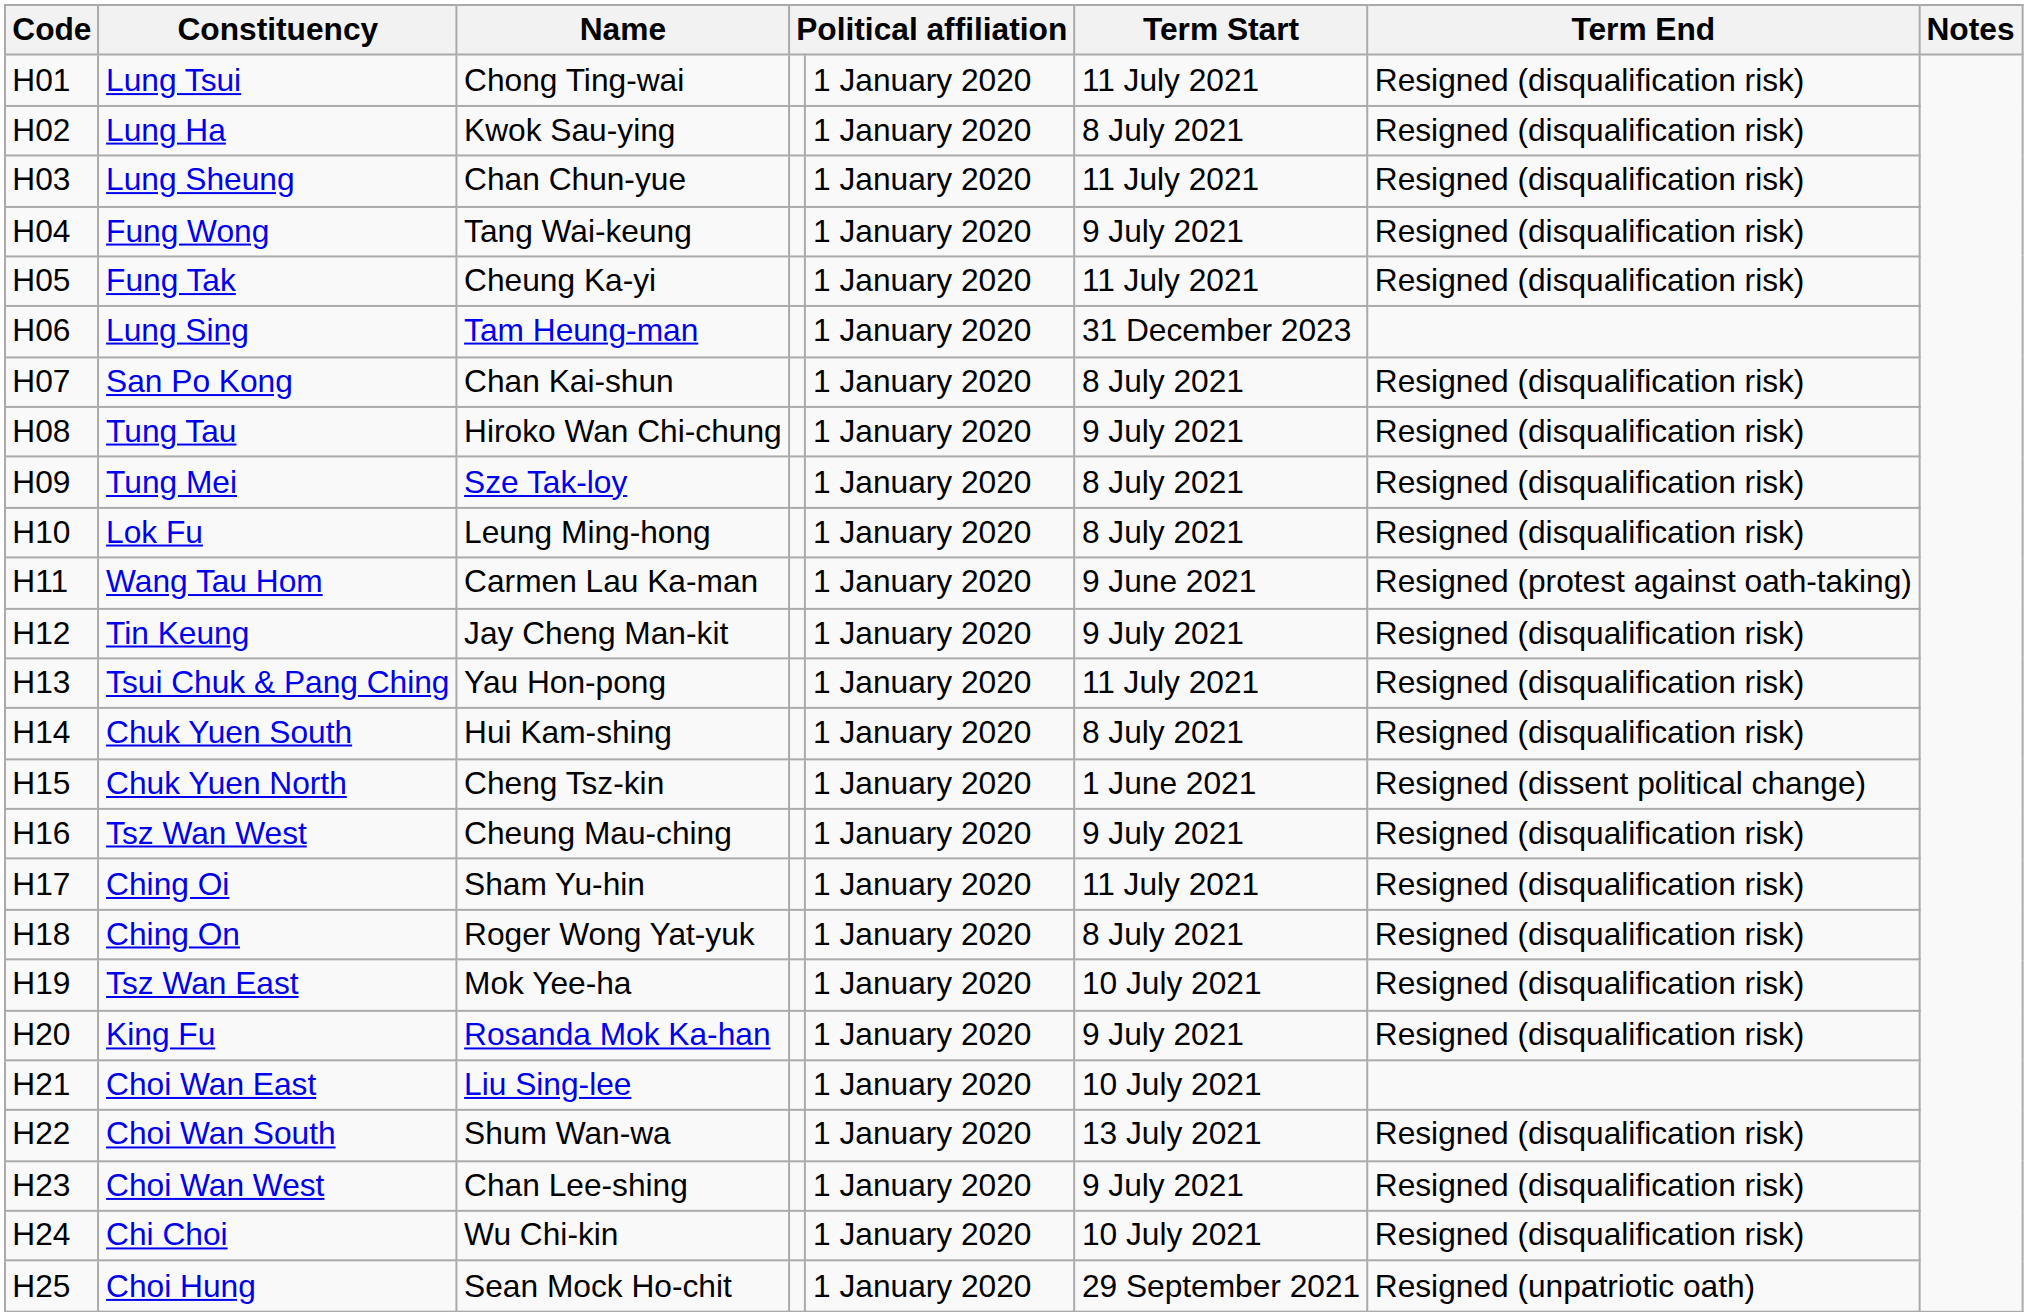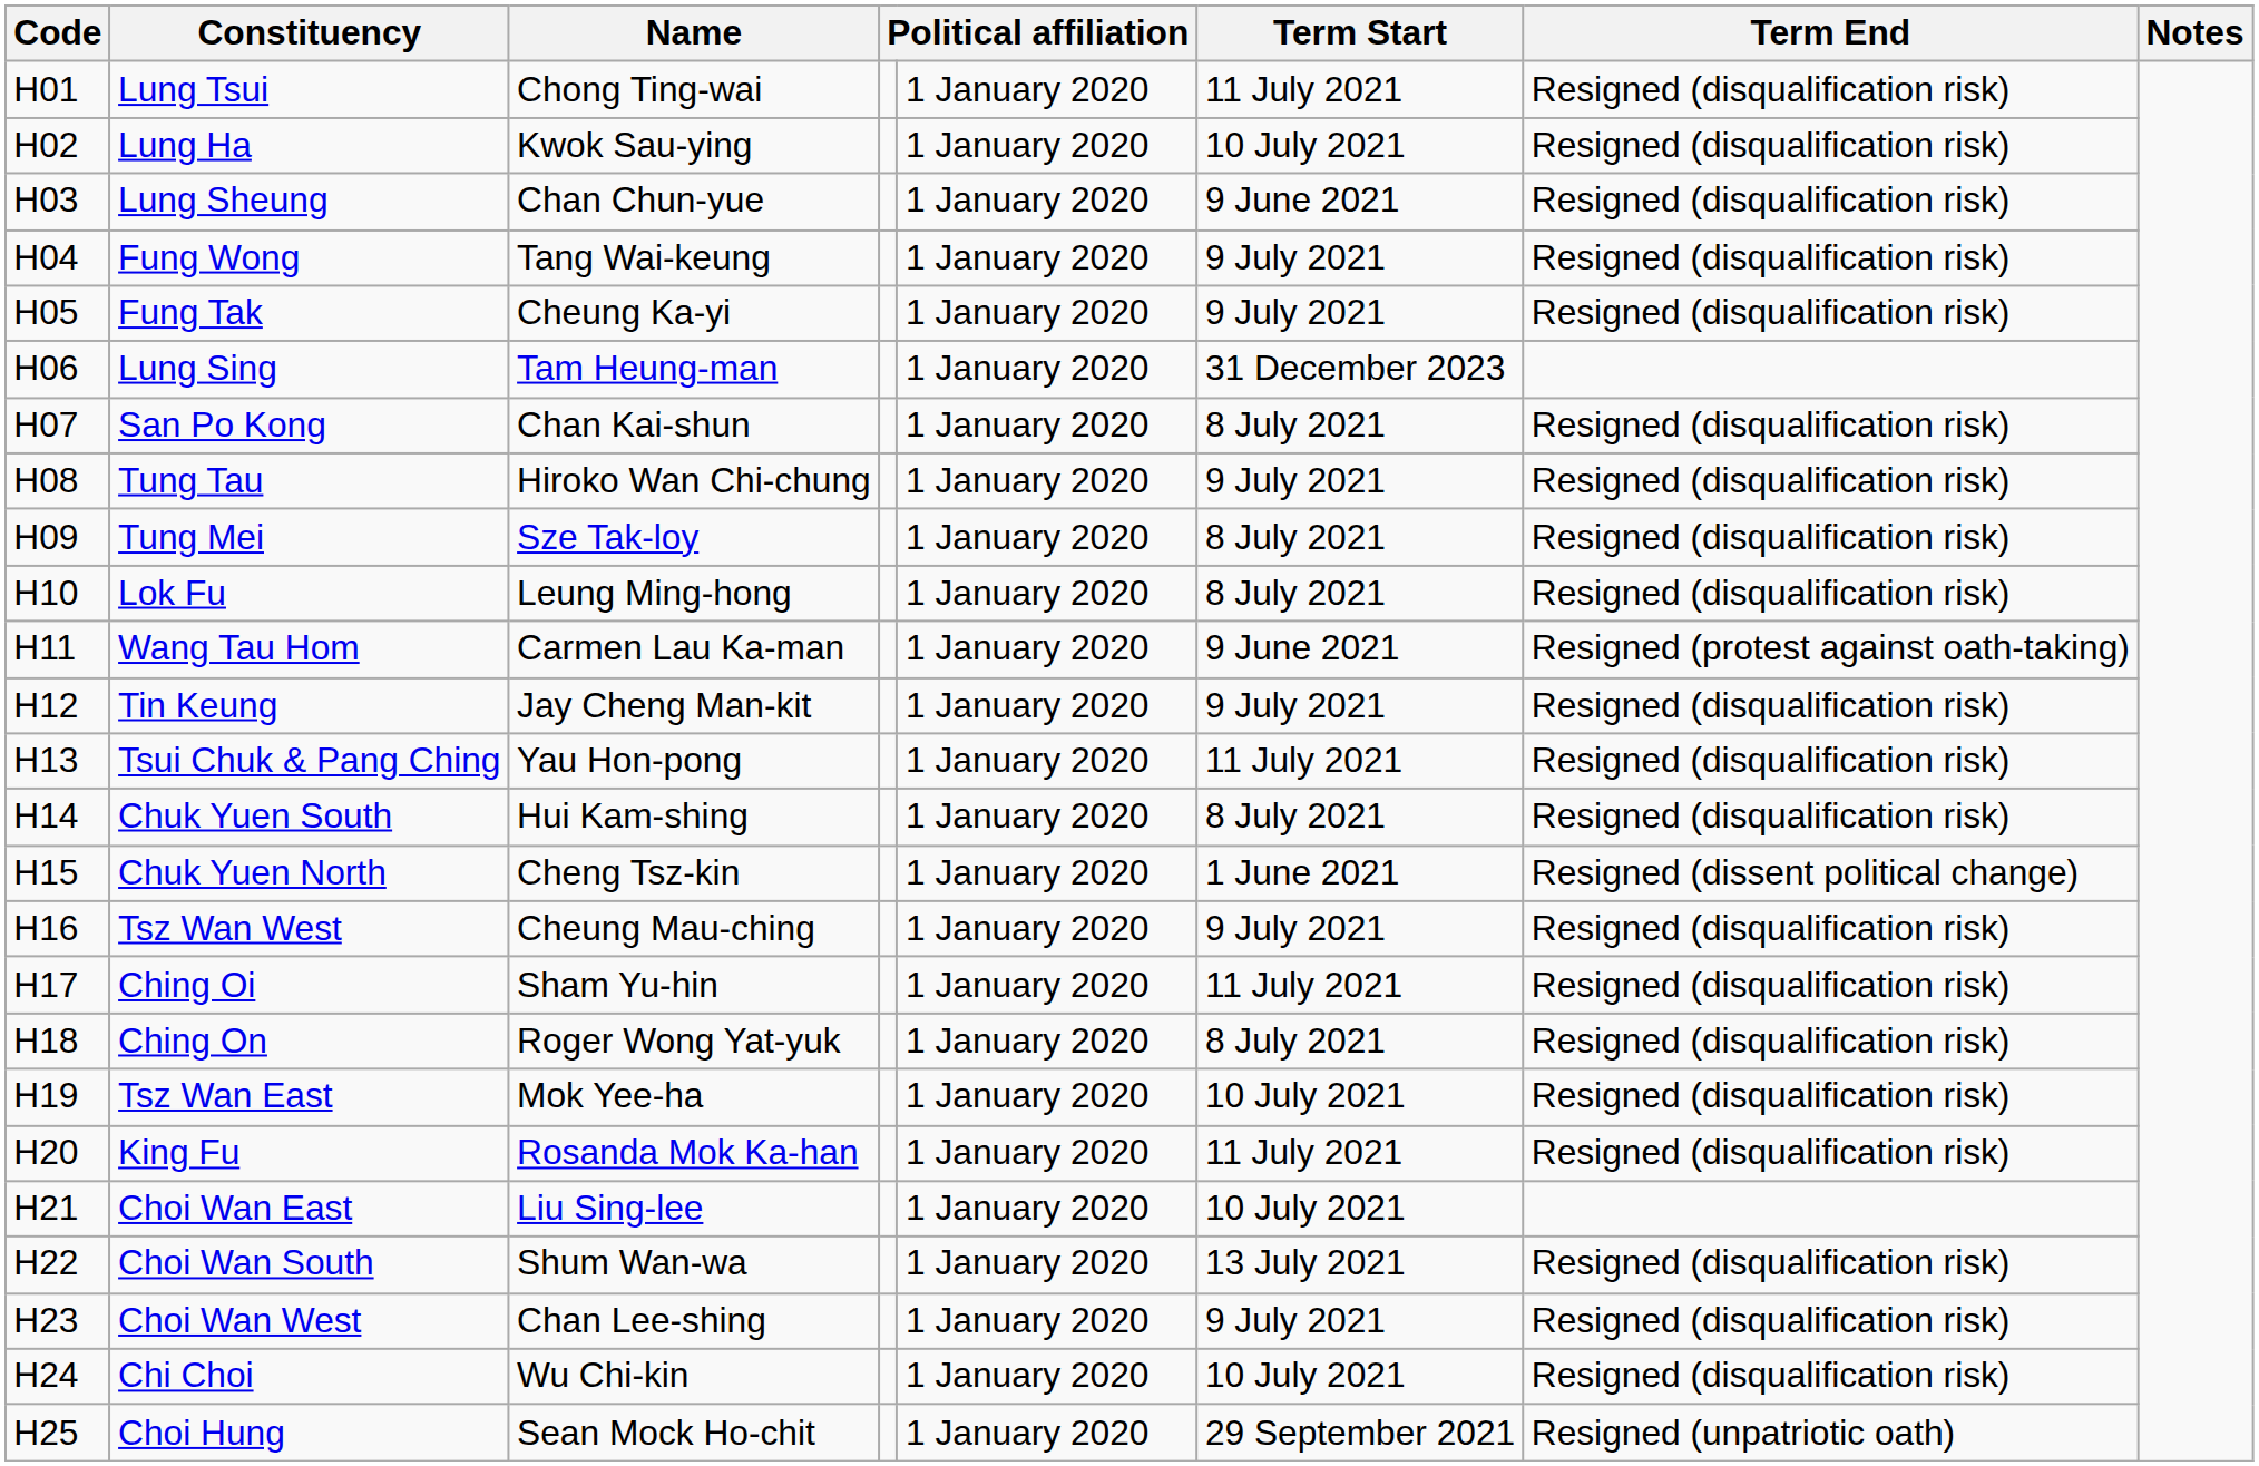 <table class="wikitable sortable" border=1>
 <tr>
 <th>Code</th>
 <th>Constituency</th>
 <th>Name</th>
 <th colspan=2>Political affiliation</th>
 <th>Term Start</th>
 <th>Term End</th>
 <th>Notes</th>
 </tr>
 <tr>
 <td>H01</td>
 <td><a href='#'>Lung Tsui</a></td>
 <td>Chong Ting-wai</td>
 <td></td>
 <td>1 January 2020</td>
 <td>11 July 2021</td>
 <td>Resigned (disqualification risk)</td>
 </tr>
 <tr>
 <td>H02</td>
 <td><a href='#'>Lung Ha</a></td>
 <td>Kwok Sau-ying</td>
 <td></td>
 <td>1 January 2020</td>
-<td>8 July 2021</td>
+<td>10 July 2021</td>
 <td>Resigned (disqualification risk)</td>
 </tr>
 <tr>
 <td>H03</td>
 <td><a href='#'>Lung Sheung</a></td>
 <td>Chan Chun-yue</td>
 <td></td>
 <td>1 January 2020</td>
-<td>11 July 2021</td>
+<td>9 June 2021</td>
 <td>Resigned (disqualification risk)</td>
 </tr>
 <tr>
 <td>H04</td>
 <td><a href='#'>Fung Wong</a></td>
 <td>Tang Wai-keung</td>
 <td></td>
 <td>1 January 2020</td>
 <td>9 July 2021</td>
 <td>Resigned (disqualification risk)</td>
 </tr>
 <tr>
 <td>H05</td>
 <td><a href='#'>Fung Tak</a></td>
 <td>Cheung Ka-yi</td>
 <td></td>
 <td>1 January 2020</td>
-<td>11 July 2021</td>
+<td>9 July 2021</td>
 <td>Resigned (disqualification risk)</td>
 </tr>
 <tr>
 <td>H06</td>
 <td><a href='#'>Lung Sing</a></td>
 <td><a href='#'>Tam Heung-man</a></td>
 <td></td>
 <td>1 January 2020</td>
 <td>31 December 2023</td>
 <td></td>
 </tr>
 <tr>
 <td>H07</td>
 <td><a href='#'>San Po Kong</a></td>
 <td>Chan Kai-shun</td>
 <td></td>
 <td>1 January 2020</td>
 <td>8 July 2021</td>
 <td>Resigned (disqualification risk)</td>
 </tr>
 <tr>
 <td>H08</td>
 <td><a href='#'>Tung Tau</a></td>
 <td>Hiroko Wan Chi-chung</td>
 <td></td>
 <td>1 January 2020</td>
 <td>9 July 2021</td>
 <td>Resigned (disqualification risk)</td>
 </tr>
 <tr>
 <td>H09</td>
 <td><a href='#'>Tung Mei</a></td>
 <td><a href='#'>Sze Tak-loy</a></td>
 <td></td>
 <td>1 January 2020</td>
 <td>8 July 2021</td>
 <td>Resigned (disqualification risk)</td>
 </tr>
 <tr>
 <td>H10</td>
 <td><a href='#'>Lok Fu</a></td>
 <td>Leung Ming-hong</td>
 <td></td>
 <td>1 January 2020</td>
 <td>8 July 2021</td>
 <td>Resigned (disqualification risk)</td>
 </tr>
 <tr>
 <td>H11</td>
 <td><a href='#'>Wang Tau Hom</a></td>
 <td>Carmen Lau Ka-man</td>
 <td></td>
 <td>1 January 2020</td>
 <td>9 June 2021</td>
 <td>Resigned (protest against oath-taking)</td>
 </tr>
 <tr>
 <td>H12</td>
 <td><a href='#'>Tin Keung</a></td>
 <td>Jay Cheng Man-kit</td>
 <td></td>
 <td>1 January 2020</td>
 <td>9 July 2021</td>
 <td>Resigned (disqualification risk)</td>
 </tr>
 <tr>
 <td>H13</td>
 <td><a href='#'>Tsui Chuk & Pang Ching</a></td>
 <td>Yau Hon-pong</td>
 <td></td>
 <td>1 January 2020</td>
 <td>11 July 2021</td>
 <td>Resigned (disqualification risk)</td>
 </tr>
 <tr>
 <td>H14</td>
 <td><a href='#'>Chuk Yuen South</a></td>
 <td>Hui Kam-shing</td>
 <td></td>
 <td>1 January 2020</td>
 <td>8 July 2021</td>
 <td>Resigned (disqualification risk)</td>
 </tr>
 <tr>
 <td>H15</td>
 <td><a href='#'>Chuk Yuen North</a></td>
 <td>Cheng Tsz-kin</td>
 <td></td>
 <td>1 January 2020</td>
 <td>1 June 2021</td>
 <td>Resigned (dissent political change)</td>
 </tr>
 <tr>
 <td>H16</td>
 <td><a href='#'>Tsz Wan West</a></td>
 <td>Cheung Mau-ching</td>
 <td></td>
 <td>1 January 2020</td>
 <td>9 July 2021</td>
 <td>Resigned (disqualification risk)</td>
 </tr>
 <tr>
 <td>H17</td>
 <td><a href='#'>Ching Oi</a></td>
 <td>Sham Yu-hin</td>
 <td></td>
 <td>1 January 2020</td>
 <td>11 July 2021</td>
 <td>Resigned (disqualification risk)</td>
 </tr>
 <tr>
 <td>H18</td>
 <td><a href='#'>Ching On</a></td>
 <td>Roger Wong Yat-yuk</td>
 <td></td>
 <td>1 January 2020</td>
 <td>8 July 2021</td>
 <td>Resigned (disqualification risk)</td>
 </tr>
 <tr>
 <td>H19</td>
 <td><a href='#'>Tsz Wan East</a></td>
 <td>Mok Yee-ha</td>
 <td></td>
 <td>1 January 2020</td>
 <td>10 July 2021</td>
 <td>Resigned (disqualification risk)</td>
 </tr>
 <tr>
 <td>H20</td>
 <td><a href='#'>King Fu</a></td>
 <td><a href='#'>Rosanda Mok Ka-han</a></td>
 <td></td>
 <td>1 January 2020</td>
-<td>9 July 2021</td>
+<td>11 July 2021</td>
 <td>Resigned (disqualification risk)</td>
 </tr>
 <tr>
 <td>H21</td>
 <td><a href='#'>Choi Wan East</a></td>
 <td><a href='#'>Liu Sing-lee</a></td>
 <td></td>
 <td>1 January 2020</td>
 <td>10 July 2021</td>
 <td></td>
 </tr>
 <tr>
 <td>H22</td>
 <td><a href='#'>Choi Wan South</a></td>
 <td>Shum Wan-wa</td>
 <td></td>
 <td>1 January 2020</td>
 <td>13 July 2021</td>
 <td>Resigned (disqualification risk)</td>
 </tr>
 <tr>
 <td>H23</td>
 <td><a href='#'>Choi Wan West</a></td>
 <td>Chan Lee-shing</td>
 <td></td>
 <td>1 January 2020</td>
 <td>9 July 2021</td>
 <td>Resigned (disqualification risk)</td>
 </tr>
 <tr>
 <td>H24</td>
 <td><a href='#'>Chi Choi</a></td>
 <td>Wu Chi-kin</td>
 <td></td>
 <td>1 January 2020</td>
 <td>10 July 2021</td>
 <td>Resigned (disqualification risk)</td>
 </tr>
 <tr>
 <td>H25</td>
 <td><a href='#'>Choi Hung</a></td>
 <td>Sean Mock Ho-chit</td>
 <td></td>
 <td>1 January 2020</td>
 <td>29 September 2021</td>
 <td>Resigned (unpatriotic oath)</td>
 </tr>
 <tr>
 </tr>
 </table>
